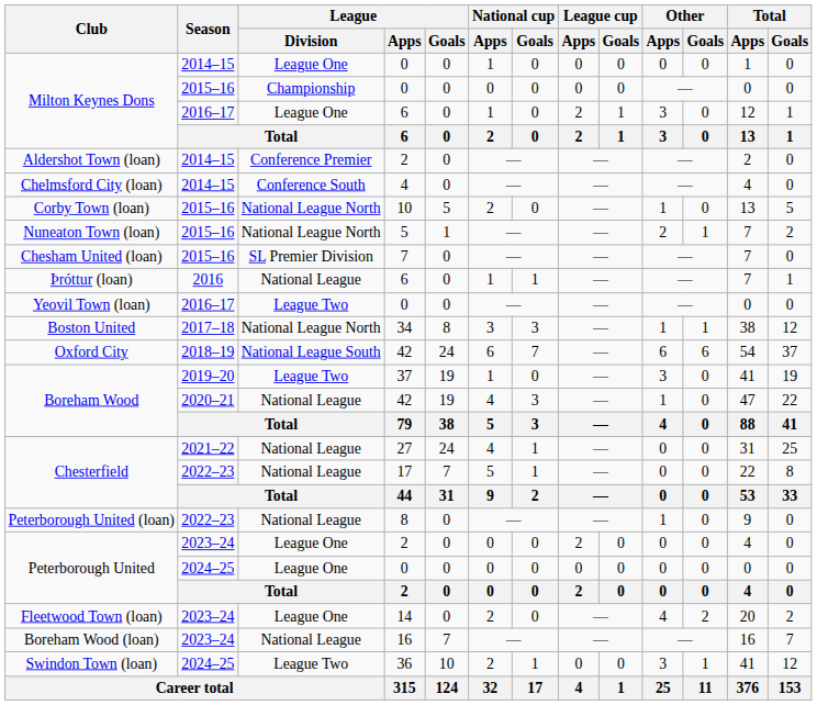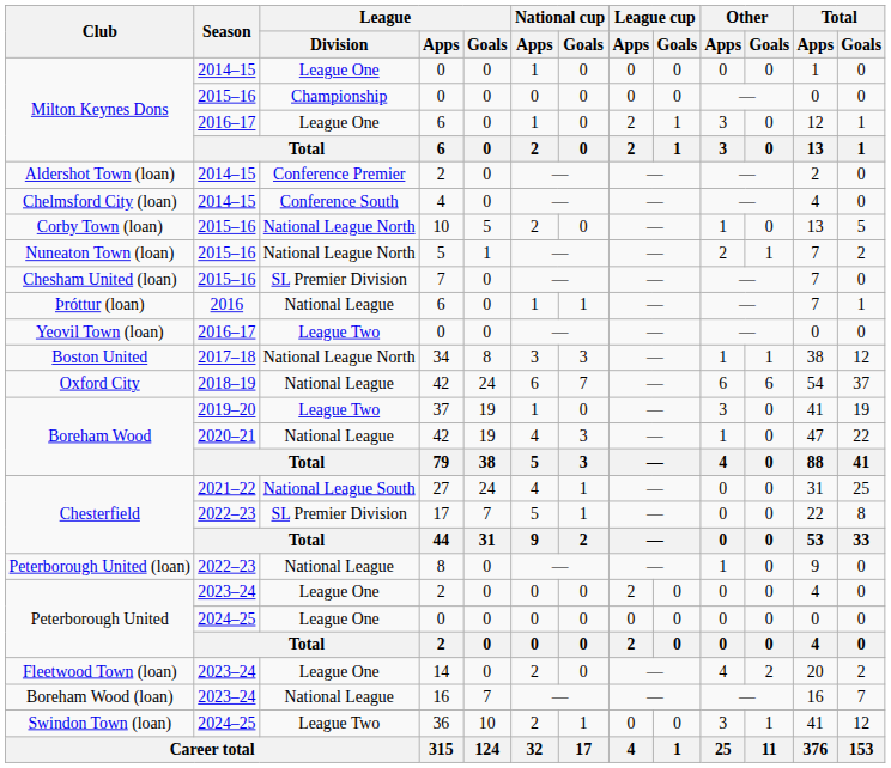 <table class=wikitable style="text-align: center">
 <tr>
 <th rowspan="2">Club</th>
 <th rowspan="2">Season</th>
 <th colspan="3">League</th>
 <th colspan="2">National cup</th>
 <th colspan="2">League cup</th>
 <th colspan="2">Other</th>
 <th colspan="2">Total</th>
 </tr>
 <tr>
 <th>Division</th>
 <th>Apps</th>
 <th>Goals</th>
 <th>Apps</th>
 <th>Goals</th>
 <th>Apps</th>
 <th>Goals</th>
 <th>Apps</th>
 <th>Goals</th>
 <th>Apps</th>
 <th>Goals</th>
 </tr>
 <tr>
 <td rowspan="4"><a href='#'>Milton Keynes Dons</a></td>
 <td><a href='#'>2014–15</a></td>
 <td><a href='#'>League One</a></td>
 <td>0</td>
 <td>0</td>
 <td>1</td>
 <td>0</td>
 <td>0</td>
 <td>0</td>
 <td>0</td>
 <td>0</td>
 <td>1</td>
 <td>0</td>
 </tr>
 <tr>
 <td><a href='#'>2015–16</a></td>
 <td><a href='#'>Championship</a></td>
 <td>0</td>
 <td>0</td>
 <td>0</td>
 <td>0</td>
 <td>0</td>
 <td>0</td>
 <td colspan="2">—</td>
 <td>0</td>
 <td>0</td>
 </tr>
 <tr>
 <td><a href='#'>2016–17</a></td>
 <td>League One</td>
 <td>6</td>
 <td>0</td>
 <td>1</td>
 <td>0</td>
 <td>2</td>
 <td>1</td>
 <td>3</td>
 <td>0</td>
 <td>12</td>
 <td>1</td>
 </tr>
 <tr>
 <th colspan="2">Total</th>
 <th>6</th>
 <th>0</th>
 <th>2</th>
 <th>0</th>
 <th>2</th>
 <th>1</th>
 <th>3</th>
 <th>0</th>
 <th>13</th>
 <th>1</th>
 </tr>
 <tr>
 <td><a href='#'>Aldershot Town</a> (loan)</td>
 <td><a href='#'>2014–15</a></td>
 <td><a href='#'>Conference Premier</a></td>
 <td>2</td>
 <td>0</td>
 <td colspan="2">—</td>
 <td colspan="2">—</td>
 <td colspan="2">—</td>
 <td>2</td>
 <td>0</td>
 </tr>
 <tr>
 <td><a href='#'>Chelmsford City</a> (loan)</td>
 <td><a href='#'>2014–15</a></td>
 <td><a href='#'>Conference South</a></td>
 <td>4</td>
 <td>0</td>
 <td colspan="2">—</td>
 <td colspan="2">—</td>
 <td colspan="2">—</td>
 <td>4</td>
 <td>0</td>
 </tr>
 <tr>
 <td><a href='#'>Corby Town</a> (loan)</td>
 <td><a href='#'>2015–16</a></td>
 <td><a href='#'>National League North</a></td>
 <td>10</td>
 <td>5</td>
 <td>2</td>
 <td>0</td>
 <td colspan="2">—</td>
 <td>1</td>
 <td>0</td>
 <td>13</td>
 <td>5</td>
 </tr>
 <tr>
 <td><a href='#'>Nuneaton Town</a> (loan)</td>
 <td><a href='#'>2015–16</a></td>
 <td>National League North</td>
 <td>5</td>
 <td>1</td>
 <td colspan="2">—</td>
 <td colspan="2">—</td>
 <td>2</td>
 <td>1</td>
 <td>7</td>
 <td>2</td>
 </tr>
 <tr>
 <td><a href='#'>Chesham United</a> (loan)</td>
 <td><a href='#'>2015–16</a></td>
 <td><a href='#'>SL</a> Premier Division</td>
 <td>7</td>
 <td>0</td>
 <td colspan="2">—</td>
 <td colspan="2">—</td>
 <td colspan="2">—</td>
 <td>7</td>
 <td>0</td>
 </tr>
 <tr>
 <td><a href='#'>Þróttur</a> (loan)</td>
 <td><a href='#'>2016</a></td>
 <td>National League</td>
 <td>6</td>
 <td>0</td>
 <td>1</td>
 <td>1</td>
 <td colspan="2">—</td>
 <td colspan="2">—</td>
 <td>7</td>
 <td>1</td>
 </tr>
 <tr>
 <td><a href='#'>Yeovil Town</a> (loan)</td>
 <td><a href='#'>2016–17</a></td>
 <td><a href='#'>League Two</a></td>
 <td>0</td>
 <td>0</td>
 <td colspan="2">—</td>
 <td colspan="2">—</td>
 <td colspan="2">—</td>
 <td>0</td>
 <td>0</td>
 </tr>
 <tr>
 <td><a href='#'>Boston United</a></td>
 <td><a href='#'>2017–18</a></td>
 <td>National League North</td>
 <td>34</td>
 <td>8</td>
 <td>3</td>
 <td>3</td>
 <td colspan="2">—</td>
 <td>1</td>
 <td>1</td>
 <td>38</td>
 <td>12</td>
 </tr>
 <tr>
 <td><a href='#'>Oxford City</a></td>
 <td><a href='#'>2018–19</a></td>
-<td><a href='#'>National League South</a></td>
+<td>National League</td>
 <td>42</td>
 <td>24</td>
 <td>6</td>
 <td>7</td>
 <td colspan="2">—</td>
 <td>6</td>
 <td>6</td>
 <td>54</td>
 <td>37</td>
 </tr>
 <tr>
 <td rowspan="3"><a href='#'>Boreham Wood</a></td>
 <td><a href='#'>2019–20</a></td>
 <td><a href='#'>League Two</a></td>
 <td>37</td>
 <td>19</td>
 <td>1</td>
 <td>0</td>
 <td colspan="2">—</td>
 <td>3</td>
 <td>0</td>
 <td>41</td>
 <td>19</td>
 </tr>
 <tr>
 <td><a href='#'>2020–21</a></td>
 <td>National League</td>
 <td>42</td>
 <td>19</td>
 <td>4</td>
 <td>3</td>
 <td colspan="2">—</td>
 <td>1</td>
 <td>0</td>
 <td>47</td>
 <td>22</td>
 </tr>
 <tr>
 <th colspan="2">Total</th>
 <th>79</th>
 <th>38</th>
 <th>5</th>
 <th>3</th>
 <th colspan="2">—</th>
 <th>4</th>
 <th>0</th>
 <th>88</th>
 <th>41</th>
 </tr>
 <tr>
 <td rowspan="3"><a href='#'>Chesterfield</a></td>
 <td><a href='#'>2021–22</a></td>
-<td>National League</td>
+<td><a href='#'>National League South</a></td>
 <td>27</td>
 <td>24</td>
 <td>4</td>
 <td>1</td>
 <td colspan="2">—</td>
 <td>0</td>
 <td>0</td>
 <td>31</td>
 <td>25</td>
 </tr>
 <tr>
 <td><a href='#'>2022–23</a></td>
-<td>National League</td>
+<td><a href='#'>SL</a> Premier Division</td>
 <td>17</td>
 <td>7</td>
 <td>5</td>
 <td>1</td>
 <td colspan="2">—</td>
 <td>0</td>
 <td>0</td>
 <td>22</td>
 <td>8</td>
 </tr>
 <tr>
 <th colspan="2">Total</th>
 <th>44</th>
 <th>31</th>
 <th>9</th>
 <th>2</th>
 <th colspan="2">—</th>
 <th>0</th>
 <th>0</th>
 <th>53</th>
 <th>33</th>
 </tr>
 <tr>
 <td><a href='#'>Peterborough United</a> (loan)</td>
 <td><a href='#'>2022–23</a></td>
 <td>National League</td>
 <td>8</td>
 <td>0</td>
 <td colspan="2">—</td>
 <td colspan="2">—</td>
 <td>1</td>
 <td>0</td>
 <td>9</td>
 <td>0</td>
 </tr>
 <tr>
 <td rowspan="3">Peterborough United</td>
 <td><a href='#'>2023–24</a></td>
 <td>League One</td>
 <td>2</td>
 <td>0</td>
 <td>0</td>
 <td>0</td>
 <td>2</td>
 <td>0</td>
 <td>0</td>
 <td>0</td>
 <td>4</td>
 <td>0</td>
 </tr>
 <tr>
 <td><a href='#'>2024–25</a></td>
 <td>League One</td>
 <td>0</td>
 <td>0</td>
 <td>0</td>
 <td>0</td>
 <td>0</td>
 <td>0</td>
 <td>0</td>
 <td>0</td>
 <td>0</td>
 <td>0</td>
 </tr>
 <tr>
 <th colspan="2">Total</th>
 <th>2</th>
 <th>0</th>
 <th>0</th>
 <th>0</th>
 <th>2</th>
 <th>0</th>
 <th>0</th>
 <th>0</th>
 <th>4</th>
 <th>0</th>
 </tr>
 <tr>
 <td><a href='#'>Fleetwood Town</a> (loan)</td>
 <td><a href='#'>2023–24</a></td>
 <td>League One</td>
 <td>14</td>
 <td>0</td>
 <td>2</td>
 <td>0</td>
 <td colspan="2">—</td>
 <td>4</td>
 <td>2</td>
 <td>20</td>
 <td>2</td>
 </tr>
 <tr>
 <td>Boreham Wood (loan)</td>
 <td><a href='#'>2023–24</a></td>
 <td>National League</td>
 <td>16</td>
 <td>7</td>
 <td colspan="2">—</td>
 <td colspan="2">—</td>
 <td colspan="2">—</td>
 <td>16</td>
 <td>7</td>
 </tr>
 <tr>
 <td><a href='#'>Swindon Town</a> (loan)</td>
 <td><a href='#'>2024–25</a></td>
 <td>League Two</td>
 <td>36</td>
 <td>10</td>
 <td>2</td>
 <td>1</td>
 <td>0</td>
 <td>0</td>
 <td>3</td>
 <td>1</td>
 <td>41</td>
 <td>12</td>
 </tr>
 <tr>
 <th colspan="3">Career total</th>
 <th>315</th>
 <th>124</th>
 <th>32</th>
 <th>17</th>
 <th>4</th>
 <th>1</th>
 <th>25</th>
 <th>11</th>
 <th>376</th>
 <th>153</th>
 </tr>
 </table>
